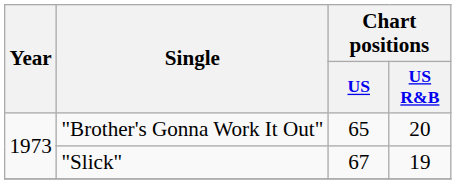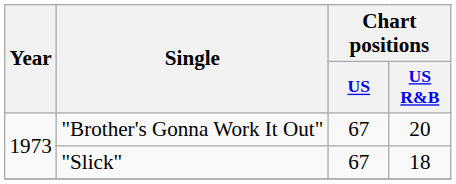 <table class="wikitable" style="text-align:center;">
 <tr>
 <th rowspan="2">Year</th>
 <th rowspan="2">Single</th>
 <th colspan="2">Chart positions</th>
 </tr>
 <tr style="font-size:smaller;">
 <th width="40"><a href='#'>US</a></th>
 <th width="40"><a href='#'>US<br>R&B</a></th>
 </tr>
 <tr>
 <td rowspan="2">1973</td>
 <td align="left">"Brother's Gonna Work It Out"</td>
-<td>65</td>
+<td>67</td>
 <td>20</td>
 </tr>
 <tr>
 <td align="left">"Slick"</td>
 <td>67</td>
-<td>19</td>
+<td>18</td>
 </tr>
 <tr>
 </tr>
 </table>
